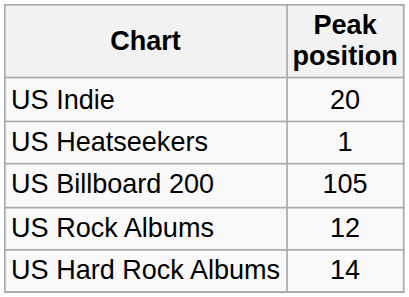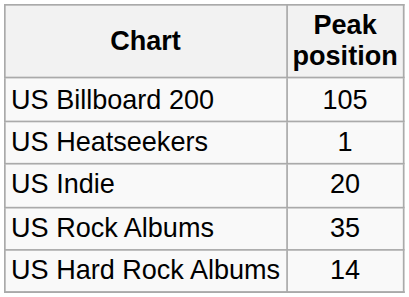 <table class="wikitable" style="text-align:center;">
 <tr>
 <th>Chart</th>
 <th>Peak<br>position</th>
 </tr>
 <tr>
-<td align=left>US Indie</td>
-<td>20</td>
+<td align=left>US Billboard 200</td>
+<td>105</td>
 </tr>
 <tr>
 <td align=left>US Heatseekers</td>
 <td>1</td>
 </tr>
 <tr>
-<td align=left>US Billboard 200</td>
-<td>105</td>
+<td align=left>US Indie</td>
+<td>20</td>
 </tr>
 <tr>
 <td align=left>US Rock Albums</td>
-<td>12</td>
+<td>35</td>
 </tr>
 <tr>
 <td align=left>US Hard Rock Albums</td>
 <td>14</td>
 </tr>
 <tr>
 </tr>
 </table>
